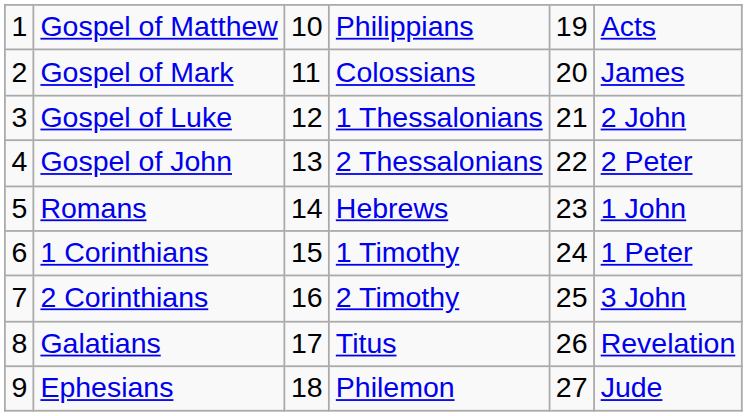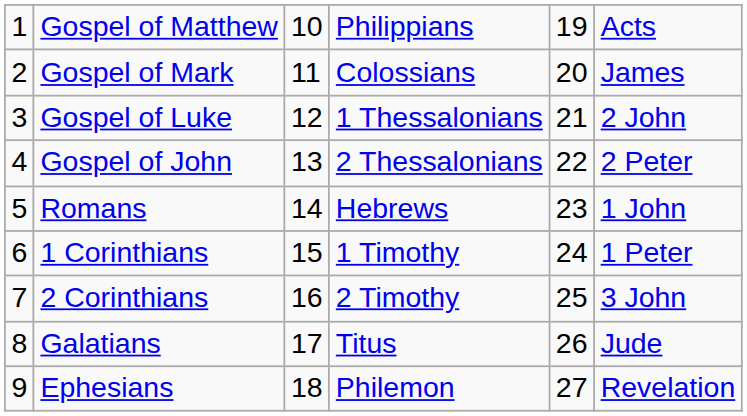 <table class="wikitable">
 <tr>
 <td>1</td>
 <td><a href='#'>Gospel of Matthew</a></td>
 <td>10</td>
 <td><a href='#'>Philippians</a></td>
 <td>19</td>
 <td><a href='#'>Acts</a></td>
 </tr>
 <tr>
 <td>2</td>
 <td><a href='#'>Gospel of Mark</a></td>
 <td>11</td>
 <td><a href='#'>Colossians</a></td>
 <td>20</td>
 <td><a href='#'>James</a></td>
 </tr>
 <tr>
 <td>3</td>
 <td><a href='#'>Gospel of Luke</a></td>
 <td>12</td>
 <td><a href='#'>1 Thessalonians</a></td>
 <td>21</td>
 <td><a href='#'>2 John</a></td>
 </tr>
 <tr>
 <td>4</td>
 <td><a href='#'>Gospel of John</a></td>
 <td>13</td>
 <td><a href='#'>2 Thessalonians</a></td>
 <td>22</td>
 <td><a href='#'>2 Peter</a></td>
 </tr>
 <tr>
 <td>5</td>
 <td><a href='#'>Romans</a></td>
 <td>14</td>
 <td><a href='#'>Hebrews</a></td>
 <td>23</td>
 <td><a href='#'>1 John</a></td>
 </tr>
 <tr>
 <td>6</td>
 <td><a href='#'>1 Corinthians</a></td>
 <td>15</td>
 <td><a href='#'>1 Timothy</a></td>
 <td>24</td>
 <td><a href='#'>1 Peter</a></td>
 </tr>
 <tr>
 <td>7</td>
 <td><a href='#'>2 Corinthians</a></td>
 <td>16</td>
 <td><a href='#'>2 Timothy</a></td>
 <td>25</td>
 <td><a href='#'>3 John</a></td>
 </tr>
 <tr>
 <td>8</td>
 <td><a href='#'>Galatians</a></td>
 <td>17</td>
 <td><a href='#'>Titus</a></td>
 <td>26</td>
-<td><a href='#'>Revelation</a></td>
+<td><a href='#'>Jude</a></td>
 </tr>
 <tr>
 <td>9</td>
 <td><a href='#'>Ephesians</a></td>
 <td>18</td>
 <td><a href='#'>Philemon</a></td>
 <td>27</td>
-<td><a href='#'>Jude</a></td>
+<td><a href='#'>Revelation</a></td>
 </tr>
 </table>
